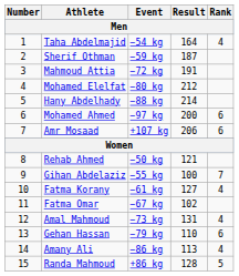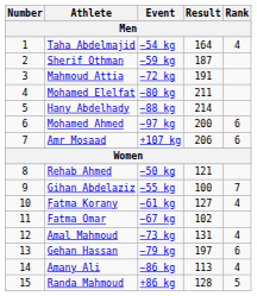 <table class="wikitable" style="font-size:100%">
 <tr>
 <th scope="col">Number</th>
 <th scope="col">Athlete</th>
 <th scope="col">Event</th>
 <th scope="col">Result</th>
 <th scope="col">Rank</th>
 </tr>
 <tr style="background:#9acdff;">
 <th colspan=5>Men</th>
 </tr>
 <tr align=center>
 <td>1</td>
 <td align=left><a href='#'>Taha Abdelmajid</a></td>
 <td align=left><a href='#'>−54 kg</a></td>
 <td>164</td>
 <td>4</td>
 </tr>
 <tr align=center>
 <td>2</td>
 <td align=left><a href='#'>Sherif Othman</a></td>
 <td align=left><a href='#'>−59 kg</a></td>
 <td>187</td>
 <td></td>
 </tr>
 <tr align=center>
 <td>3</td>
 <td align=left><a href='#'>Mahmoud Attia</a></td>
 <td align=left><a href='#'>−72 kg</a></td>
 <td>191</td>
 <td></td>
 </tr>
 <tr align=center>
 <td>4</td>
 <td align=left><a href='#'>Mohamed Elelfat</a></td>
 <td align=left><a href='#'>−80 kg</a></td>
-<td>212</td>
+<td>211</td>
 <td></td>
 </tr>
 <tr align=center>
 <td>5</td>
 <td align=left><a href='#'>Hany Abdelhady</a></td>
 <td align=left><a href='#'>−88 kg</a></td>
 <td>214</td>
 <td></td>
 </tr>
 <tr align=center>
 <td>6</td>
 <td align=left><a href='#'>Mohamed Ahmed</a></td>
 <td align=left><a href='#'>−97 kg</a></td>
 <td>200</td>
 <td>6</td>
 </tr>
 <tr align=center>
 <td>7</td>
 <td align=left><a href='#'>Amr Mosaad</a></td>
 <td align=left><a href='#'>+107 kg</a></td>
 <td>206</td>
 <td>6</td>
 </tr>
 <tr style="background:#9acdff;">
 <th colspan=5>Women</th>
 </tr>
 <tr align=center>
 <td>8</td>
 <td align=left><a href='#'>Rehab Ahmed</a></td>
 <td align=left><a href='#'>−50 kg</a></td>
 <td>121</td>
 <td></td>
 </tr>
 <tr align=center>
 <td>9</td>
 <td align=left><a href='#'>Gihan Abdelaziz</a></td>
 <td align=left><a href='#'>−55 kg</a></td>
 <td>100</td>
 <td>7</td>
 </tr>
 <tr align=center>
 <td>10</td>
 <td align=left><a href='#'>Fatma Korany</a></td>
 <td align=left><a href='#'>−61 kg</a></td>
 <td>127</td>
 <td>4</td>
 </tr>
 <tr align=center>
 <td>11</td>
 <td align=left><a href='#'>Fatma Omar</a></td>
 <td align=left><a href='#'>−67 kg</a></td>
 <td>102</td>
 <td></td>
 </tr>
 <tr align=center>
 <td>12</td>
 <td align=left><a href='#'>Amal Mahmoud</a></td>
 <td align=left><a href='#'>−73 kg</a></td>
 <td>131</td>
 <td>4</td>
 </tr>
 <tr align=center>
 <td>13</td>
 <td align=left><a href='#'>Gehan Hassan</a></td>
 <td align=left><a href='#'>−79 kg</a></td>
-<td>110</td>
+<td>197</td>
 <td>6</td>
 </tr>
 <tr align=center>
 <td>14</td>
 <td align=left><a href='#'>Amany Ali</a></td>
 <td align=left><a href='#'>−86 kg</a></td>
 <td>113</td>
 <td>4</td>
 </tr>
 <tr align=center>
 <td>15</td>
 <td align=left><a href='#'>Randa Mahmoud</a></td>
 <td align=left><a href='#'>+86 kg</a></td>
 <td>128</td>
 <td>5</td>
 </tr>
 </table>
